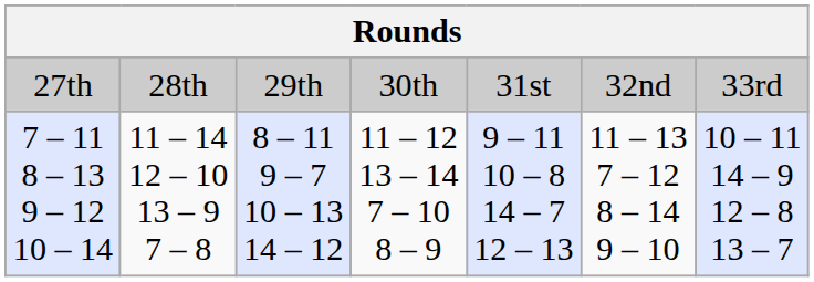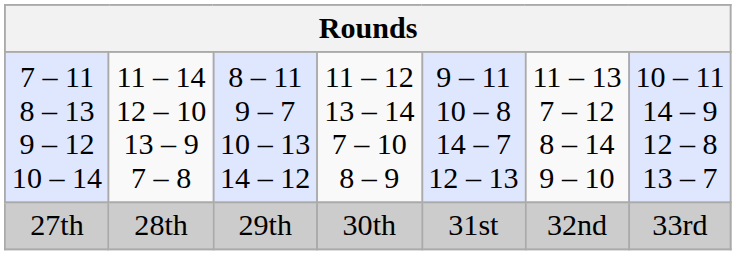 <table class="wikitable">
 <tr>
 <th colspan="7">Rounds</th>
+</tr>
+<tr>
+<td align="center" bgcolor="#DFE7FF">7 – 11<br>8 – 13<br>9 – 12<br>10 – 14</td>
+<td align="center">11 – 14<br>12 – 10<br>13 – 9<br>7 – 8</td>
+<td align="center" bgcolor="#DFE7FF">8 – 11<br>9 – 7<br>10 – 13<br>14 – 12</td>
+<td align="center">11 – 12<br>13 – 14<br>7 – 10<br>8 – 9</td>
+<td align="center" bgcolor="#DFE7FF">9 – 11<br>10 – 8<br>14 – 7<br>12 – 13</td>
+<td align="center">11 – 13<br>7 – 12<br>8 – 14<br>9 – 10</td>
+<td align="center" bgcolor="#DFE7FF">10 – 11<br>14 – 9<br>12 – 8<br>13 – 7</td>
 </tr>
 <tr>
 <td align="center" bgcolor="#CCCCCC">27th</td>
 <td align="center" bgcolor="#CCCCCC">28th</td>
 <td align="center" bgcolor="#CCCCCC">29th</td>
 <td align="center" bgcolor="#CCCCCC">30th</td>
 <td align="center" bgcolor="#CCCCCC">31st</td>
 <td align="center" bgcolor="#CCCCCC">32nd</td>
 <td align="center" bgcolor="#CCCCCC">33rd</td>
 </tr>
-<tr>
-<td align="center" bgcolor="#DFE7FF">7 – 11<br>8 – 13<br>9 – 12<br>10 – 14</td>
-<td align="center">11 – 14<br>12 – 10<br>13 – 9<br>7 – 8</td>
-<td align="center" bgcolor="#DFE7FF">8 – 11<br>9 – 7<br>10 – 13<br>14 – 12</td>
-<td align="center">11 – 12<br>13 – 14<br>7 – 10<br>8 – 9</td>
-<td align="center" bgcolor="#DFE7FF">9 – 11<br>10 – 8<br>14 – 7<br>12 – 13</td>
-<td align="center">11 – 13<br>7 – 12<br>8 – 14<br>9 – 10</td>
-<td align="center" bgcolor="#DFE7FF">10 – 11<br>14 – 9<br>12 – 8<br>13 – 7</td>
-</tr>
 </table>
